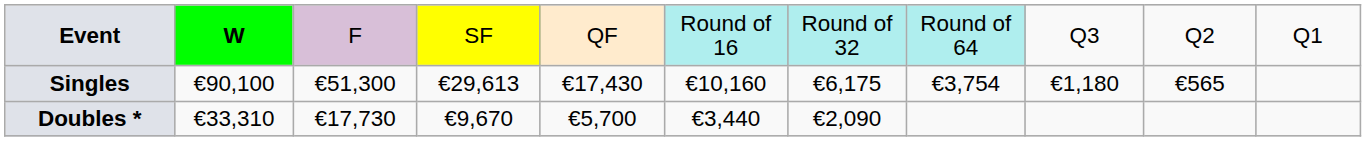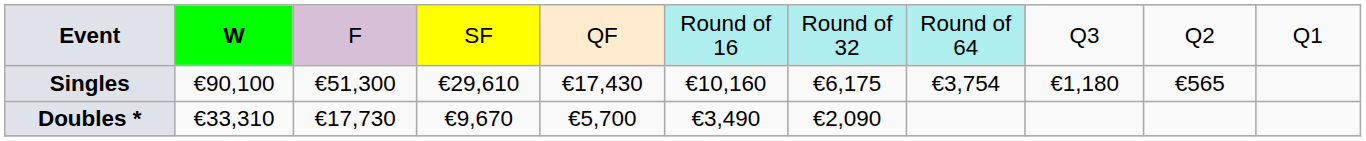 <table class=wikitable style=font-size:90%;text-align:center>
 <tr>
 <td style="width:130px; background:#dfe2e9;"><strong>Event</strong></td>
 <td style="width:80px; background:lime;"><strong>W</strong></td>
 <td style="width:85px; background:thistle;">F</td>
 <td style="width:85px; background:#ff0;">SF</td>
 <td style="width:85px; background:#ffebcd;">QF</td>
 <td style="width:85px; background:#afeeee;">Round of 16</td>
 <td style="width:85px; background:#afeeee;">Round of 32</td>
 <td style="width:85px; background:#afeeee;">Round of 64</td>
 <td width=85>Q3</td>
 <td width=85>Q2</td>
 <td width=85>Q1</td>
 </tr>
 <tr>
 <td style="background:#dfe2e9;"><strong>Singles</strong></td>
 <td>€90,100</td>
 <td>€51,300</td>
-<td>€29,613</td>
+<td>€29,610</td>
 <td>€17,430</td>
 <td>€10,160</td>
 <td>€6,175</td>
 <td>€3,754</td>
 <td>€1,180</td>
 <td>€565</td>
 <td></td>
 </tr>
 <tr>
 <td style="background:#dfe2e9;"><strong>Doubles *</strong></td>
 <td>€33,310</td>
 <td>€17,730</td>
 <td>€9,670</td>
 <td>€5,700</td>
-<td>€3,440</td>
+<td>€3,490</td>
 <td>€2,090</td>
 <td></td>
 <td></td>
 <td></td>
 <td></td>
 </tr>
 </table>
